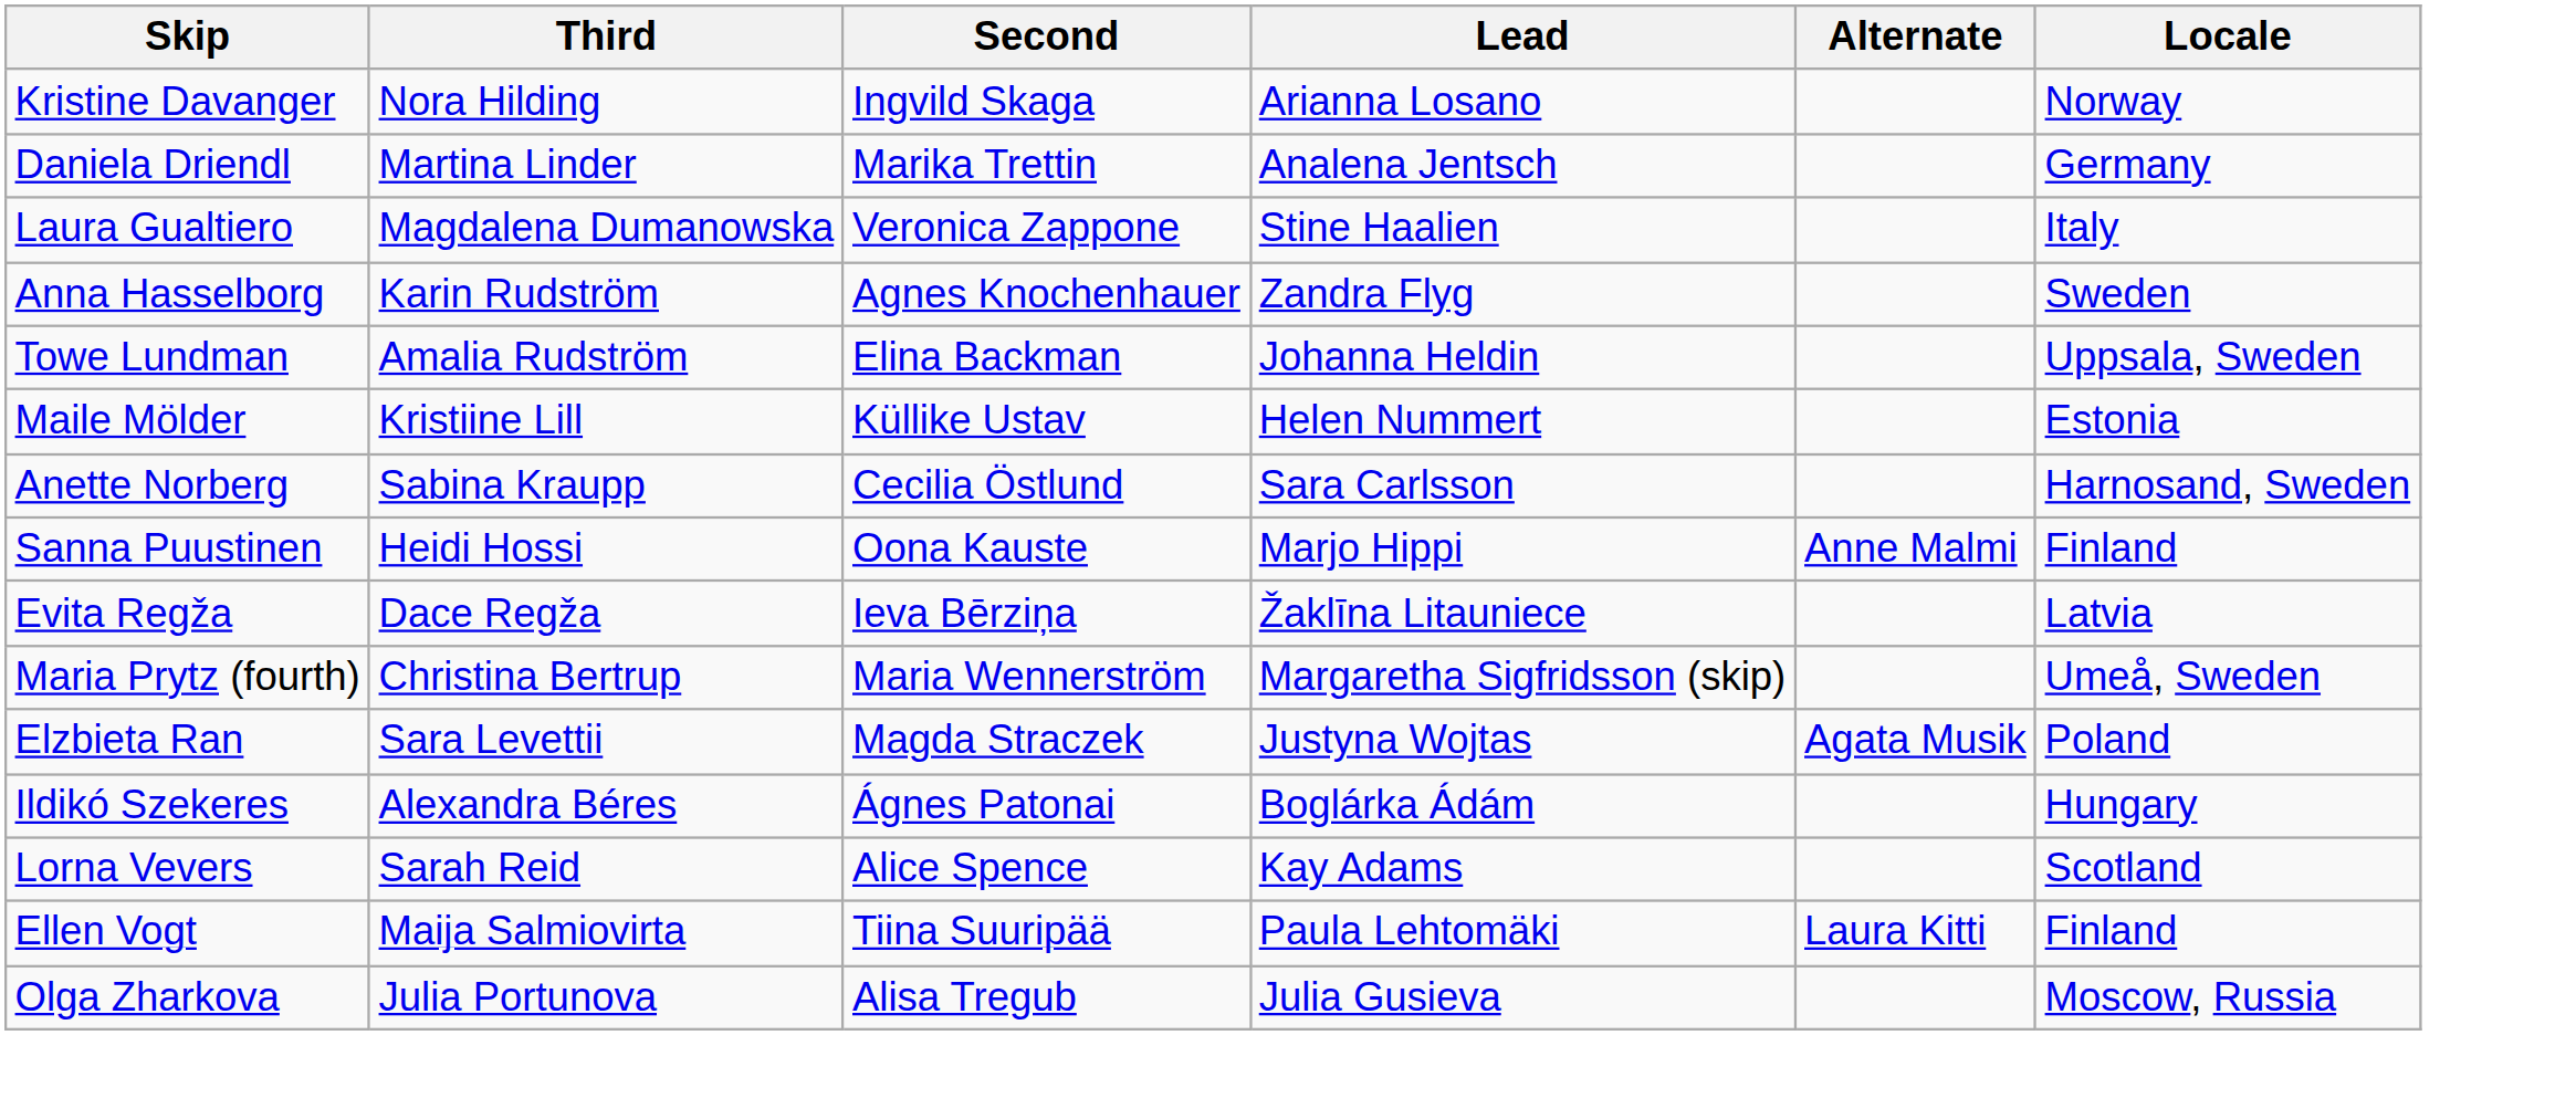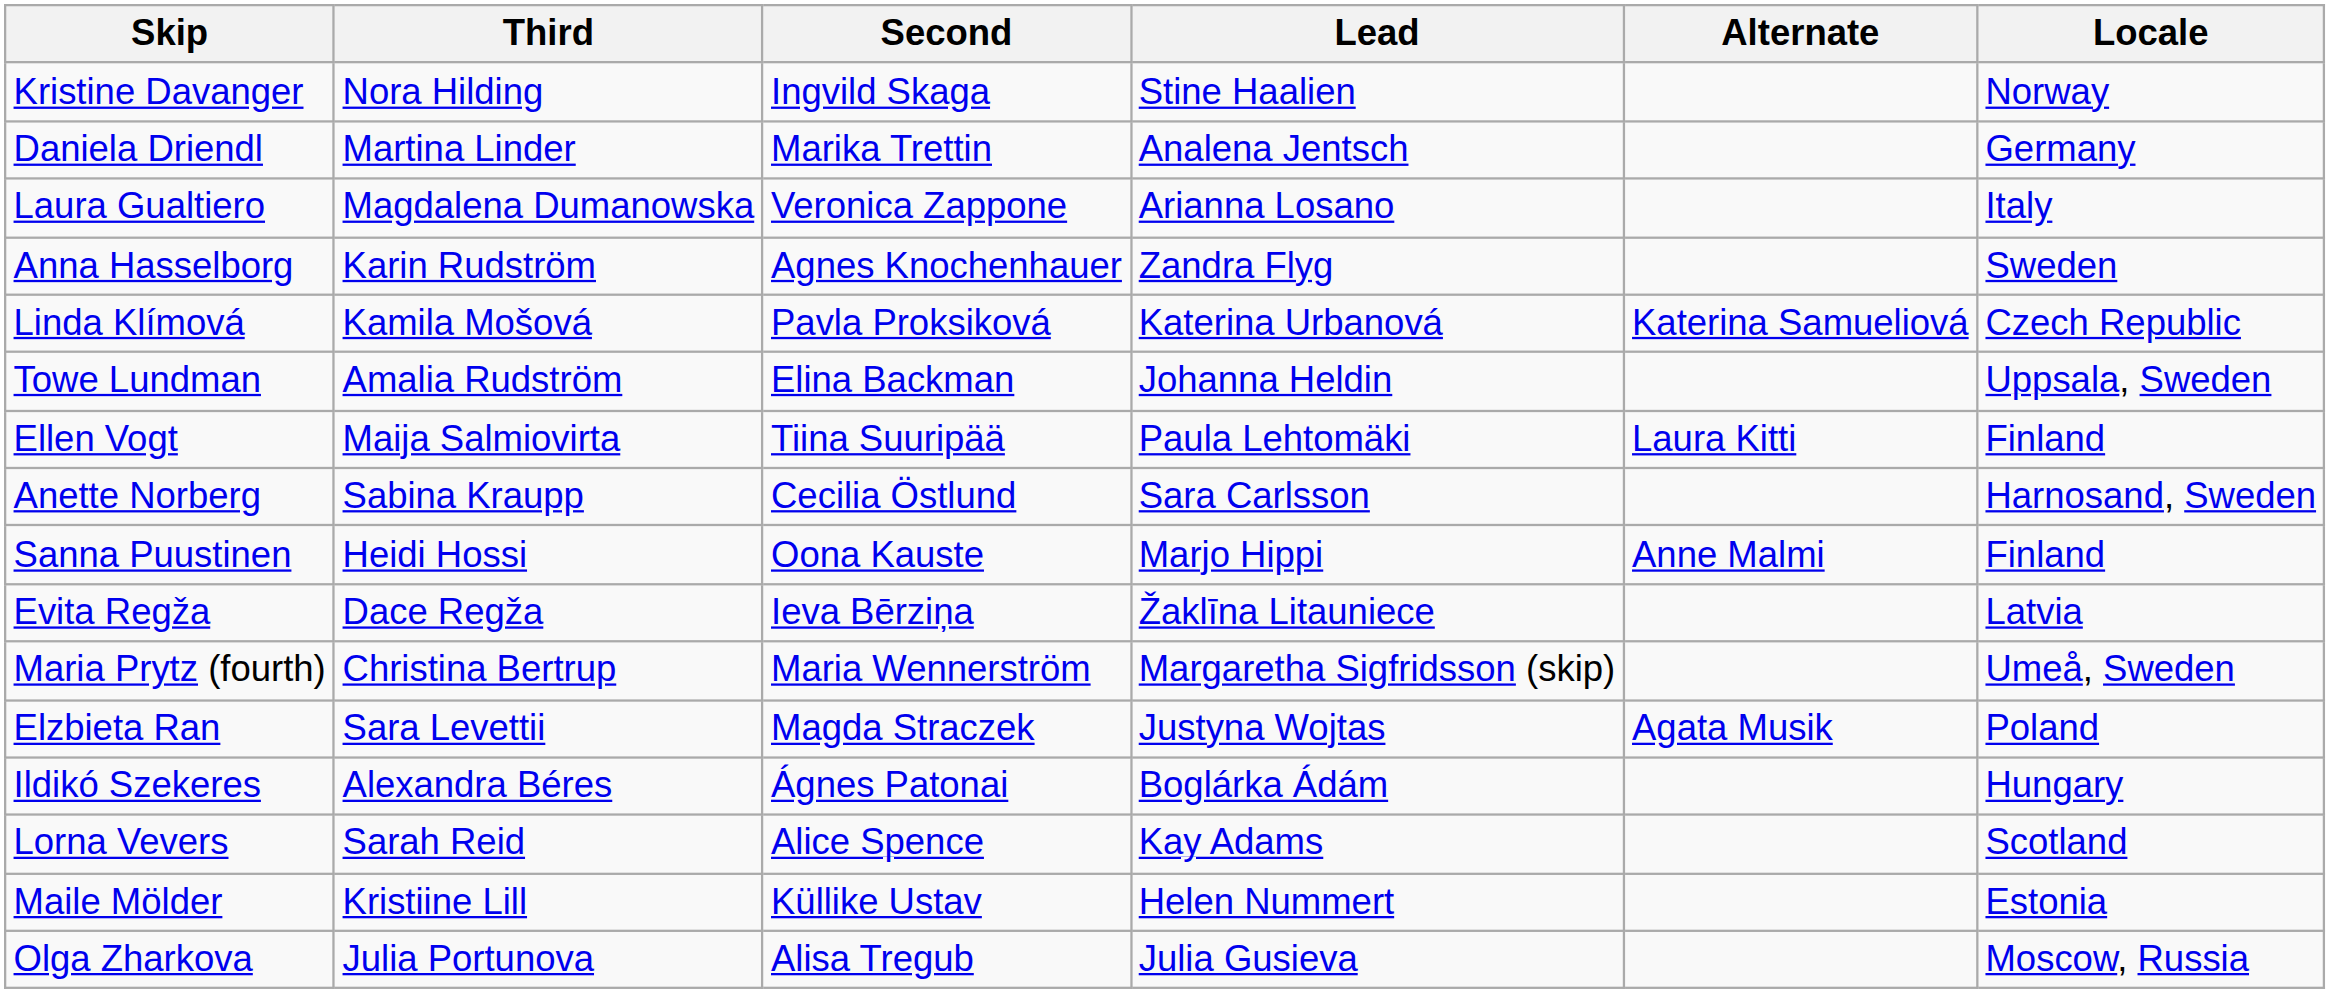 <table class=wikitable>
 <tr>
 <th>Skip</th>
 <th>Third</th>
 <th>Second</th>
 <th>Lead</th>
 <th>Alternate</th>
 <th>Locale</th>
 </tr>
 <tr>
 <td><a href='#'>Kristine Davanger</a></td>
 <td><a href='#'>Nora Hilding</a></td>
 <td><a href='#'>Ingvild Skaga</a></td>
-<td><a href='#'>Arianna Losano</a></td>
+<td><a href='#'>Stine Haalien</a></td>
 <td></td>
 <td> <a href='#'>Norway</a></td>
 </tr>
 <tr>
 <td><a href='#'>Daniela Driendl</a></td>
 <td><a href='#'>Martina Linder</a></td>
 <td><a href='#'>Marika Trettin</a></td>
 <td><a href='#'>Analena Jentsch</a></td>
 <td></td>
 <td> <a href='#'>Germany</a></td>
 </tr>
 <tr>
 <td><a href='#'>Laura Gualtiero</a></td>
 <td><a href='#'>Magdalena Dumanowska</a></td>
 <td><a href='#'>Veronica Zappone</a></td>
-<td><a href='#'>Stine Haalien</a></td>
+<td><a href='#'>Arianna Losano</a></td>
 <td></td>
 <td> <a href='#'>Italy</a></td>
 </tr>
 <tr>
 <td><a href='#'>Anna Hasselborg</a></td>
 <td><a href='#'>Karin Rudström</a></td>
 <td><a href='#'>Agnes Knochenhauer</a></td>
 <td><a href='#'>Zandra Flyg</a></td>
 <td></td>
 <td> <a href='#'>Sweden</a></td>
 </tr>
 <tr>
+<td><a href='#'>Linda Klímová</a></td>
+<td><a href='#'>Kamila Mošová</a></td>
+<td><a href='#'>Pavla Proksiková</a></td>
+<td><a href='#'>Katerina Urbanová</a></td>
+<td><a href='#'>Katerina Samueliová</a></td>
+<td> <a href='#'>Czech Republic</a></td>
+</tr>
+<tr>
 <td><a href='#'>Towe Lundman</a></td>
 <td><a href='#'>Amalia Rudström</a></td>
 <td><a href='#'>Elina Backman</a></td>
 <td><a href='#'>Johanna Heldin</a></td>
 <td></td>
 <td> <a href='#'>Uppsala</a>, <a href='#'>Sweden</a></td>
 </tr>
 <tr>
-<td><a href='#'>Maile Mölder</a></td>
-<td><a href='#'>Kristiine Lill</a></td>
-<td><a href='#'>Küllike Ustav</a></td>
-<td><a href='#'>Helen Nummert</a></td>
-<td></td>
-<td> <a href='#'>Estonia</a></td>
+<td><a href='#'>Ellen Vogt</a></td>
+<td><a href='#'>Maija Salmiovirta</a></td>
+<td><a href='#'>Tiina Suuripää</a></td>
+<td><a href='#'>Paula Lehtomäki</a></td>
+<td><a href='#'>Laura Kitti</a></td>
+<td> <a href='#'>Finland</a></td>
 </tr>
 <tr>
 <td><a href='#'>Anette Norberg</a></td>
 <td><a href='#'>Sabina Kraupp</a></td>
 <td><a href='#'>Cecilia Östlund</a></td>
 <td><a href='#'>Sara Carlsson</a></td>
 <td></td>
 <td> <a href='#'>Harnosand</a>, <a href='#'>Sweden</a></td>
 </tr>
 <tr>
 <td><a href='#'>Sanna Puustinen</a></td>
 <td><a href='#'>Heidi Hossi</a></td>
 <td><a href='#'>Oona Kauste</a></td>
 <td><a href='#'>Marjo Hippi</a></td>
 <td><a href='#'>Anne Malmi</a></td>
 <td> <a href='#'>Finland</a></td>
 </tr>
 <tr>
 <td><a href='#'>Evita Regža</a></td>
 <td><a href='#'>Dace Regža</a></td>
 <td><a href='#'>Ieva Bērziņa</a></td>
 <td><a href='#'>Žaklīna Litauniece</a></td>
 <td></td>
 <td> <a href='#'>Latvia</a></td>
 </tr>
 <tr>
 <td><a href='#'>Maria Prytz</a> (fourth)</td>
 <td><a href='#'>Christina Bertrup</a></td>
 <td><a href='#'>Maria Wennerström</a></td>
 <td><a href='#'>Margaretha Sigfridsson</a> (skip)</td>
 <td></td>
 <td> <a href='#'>Umeå</a>, <a href='#'>Sweden</a></td>
 </tr>
 <tr>
 <td><a href='#'>Elzbieta Ran</a></td>
 <td><a href='#'>Sara Levettii</a></td>
 <td><a href='#'>Magda Straczek</a></td>
 <td><a href='#'>Justyna Wojtas</a></td>
 <td><a href='#'>Agata Musik</a></td>
 <td> <a href='#'>Poland</a></td>
 </tr>
 <tr>
 <td><a href='#'>Ildikó Szekeres</a></td>
 <td><a href='#'>Alexandra Béres</a></td>
 <td><a href='#'>Ágnes Patonai</a></td>
 <td><a href='#'>Boglárka Ádám</a></td>
 <td></td>
 <td> <a href='#'>Hungary</a></td>
 </tr>
 <tr>
 <td><a href='#'>Lorna Vevers</a></td>
 <td><a href='#'>Sarah Reid</a></td>
 <td><a href='#'>Alice Spence</a></td>
 <td><a href='#'>Kay Adams</a></td>
 <td></td>
 <td> <a href='#'>Scotland</a></td>
 </tr>
 <tr>
-<td><a href='#'>Ellen Vogt</a></td>
-<td><a href='#'>Maija Salmiovirta</a></td>
-<td><a href='#'>Tiina Suuripää</a></td>
-<td><a href='#'>Paula Lehtomäki</a></td>
-<td><a href='#'>Laura Kitti</a></td>
-<td> <a href='#'>Finland</a></td>
+<td><a href='#'>Maile Mölder</a></td>
+<td><a href='#'>Kristiine Lill</a></td>
+<td><a href='#'>Küllike Ustav</a></td>
+<td><a href='#'>Helen Nummert</a></td>
+<td></td>
+<td> <a href='#'>Estonia</a></td>
 </tr>
 <tr>
 <td><a href='#'>Olga Zharkova</a></td>
 <td><a href='#'>Julia Portunova</a></td>
 <td><a href='#'>Alisa Tregub</a></td>
 <td><a href='#'>Julia Gusieva</a></td>
 <td></td>
 <td> <a href='#'>Moscow</a>, <a href='#'>Russia</a></td>
 </tr>
 </table>
